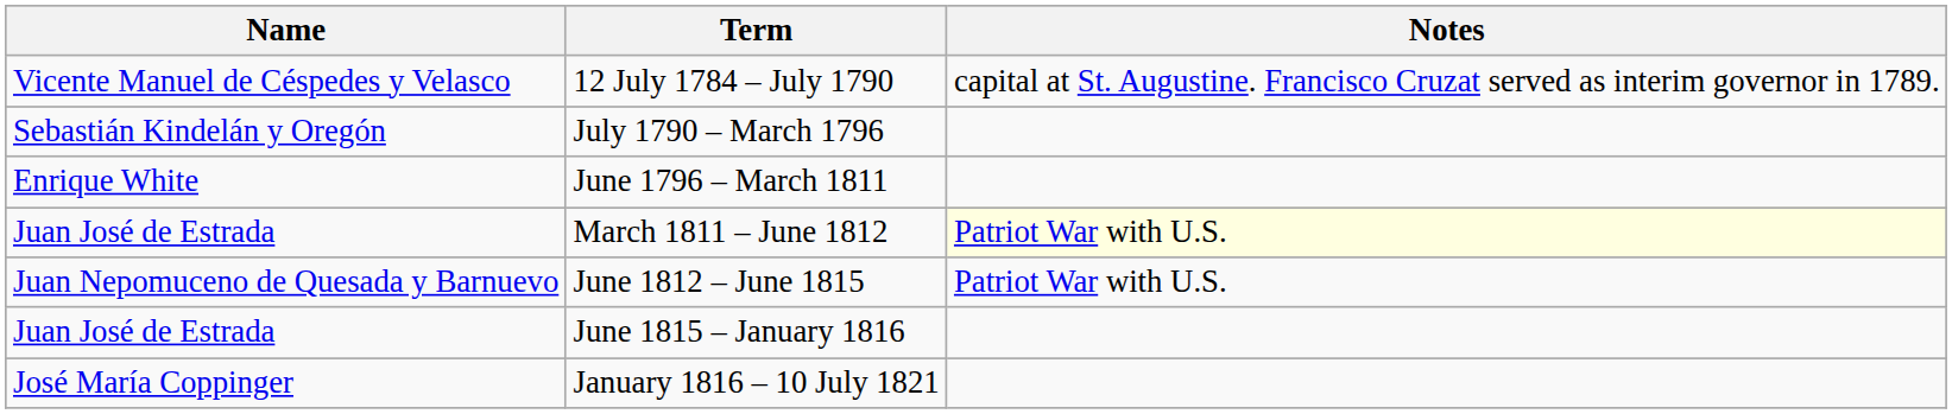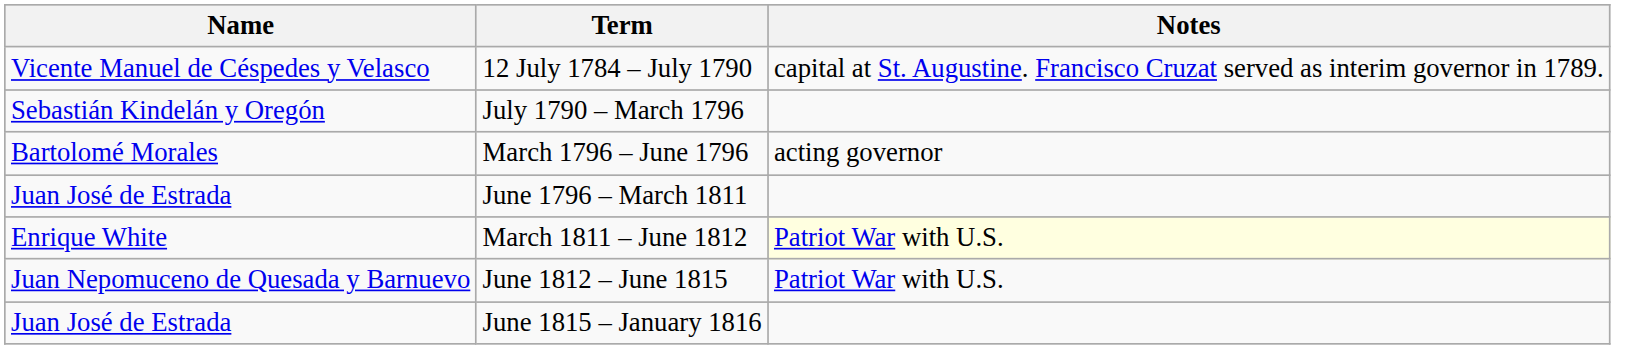 <table class="wikitable">
 <tr>
 <th>Name</th>
 <th>Term</th>
 <th>Notes</th>
 </tr>
 <tr>
 <td><a href='#'>Vicente Manuel de Céspedes y Velasco</a></td>
 <td>12 July 1784 – July 1790</td>
 <td>capital at <a href='#'>St. Augustine</a>. <a href='#'>Francisco Cruzat</a> served as interim governor in 1789.</td>
 </tr>
 <tr>
 <td><a href='#'>Sebastián Kindelán y Oregón</a></td>
 <td>July 1790 – March 1796</td>
 <td></td>
 </tr>
 <tr>
-<td><a href='#'>Enrique White</a></td>
+<td><a href='#'>Bartolomé Morales</a></td>
+<td>March 1796 – June 1796</td>
+<td>acting governor</td>
+</tr>
+<tr>
+<td><a href='#'>Juan José de Estrada</a></td>
 <td>June 1796 – March 1811</td>
 <td></td>
 </tr>
 <tr>
-<td><a href='#'>Juan José de Estrada</a></td>
+<td><a href='#'>Enrique White</a></td>
 <td>March 1811 – June 1812</td>
 <td style="background: lightyellow;"><a href='#'>Patriot War</a> with U.S.</td>
 </tr>
 <tr>
 <td><a href='#'>Juan Nepomuceno de Quesada y Barnuevo</a></td>
 <td>June 1812 – June 1815</td>
 <td><a href='#'>Patriot War</a> with U.S.</td>
 </tr>
 <tr>
 <td><a href='#'>Juan José de Estrada</a></td>
 <td>June 1815 – January 1816</td>
 <td></td>
 </tr>
-<tr>
-<td><a href='#'>José María Coppinger</a></td>
-<td>January 1816 – 10 July 1821</td>
-<td></td>
-</tr>
 </table>
